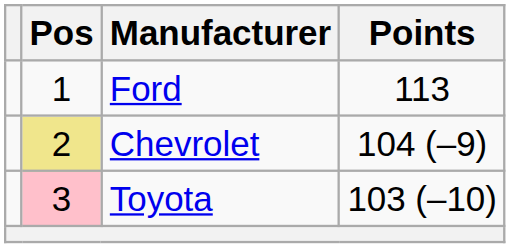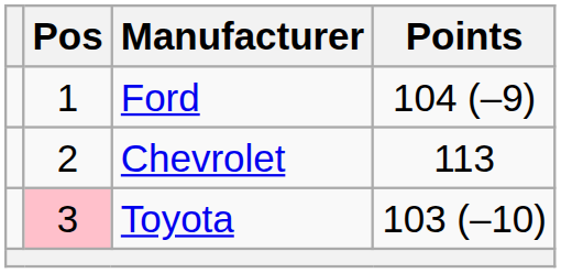 <table class="wikitable" style="font-size: 95%">
 <tr>
 <th></th>
 <th>Pos</th>
 <th>Manufacturer</th>
 <th>Points</th>
 </tr>
 <tr>
 <td align="left"></td>
 <td style="text-align:center;">1</td>
 <td><a href='#'>Ford</a></td>
-<td style="text-align:center;">113</td>
+<td style="text-align:center;">104 (–9)</td>
 </tr>
 <tr>
 <td align="left"></td>
-<td style="background: khaki; text-align:center;">2</td>
+<td style="text-align:center;">2</td>
 <td><a href='#'>Chevrolet</a></td>
-<td style="text-align:center;">104 (–9)</td>
+<td style="text-align:center;">113</td>
 </tr>
 <tr>
 <td align="left"></td>
 <td style="background: pink; text-align:center;">3</td>
 <td><a href='#'>Toyota</a></td>
 <td style="text-align:center;">103 (–10)</td>
 </tr>
 <tr class="sortbottom">
 <th colspan="9"></th>
 </tr>
 </table>
